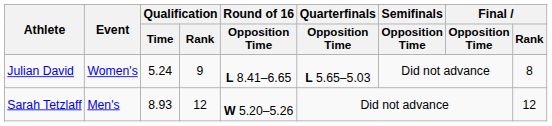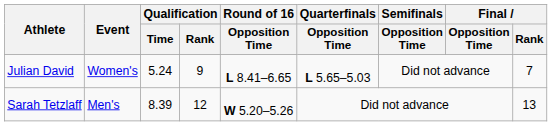 <table class=wikitable style=font-size:90%;text-align:center>
 <tr>
 <th rowspan=2>Athlete</th>
 <th rowspan=2>Event</th>
 <th colspan=2>Qualification</th>
 <th>Round of 16</th>
 <th>Quarterfinals</th>
 <th>Semifinals</th>
 <th colspan=2>Final / </th>
 </tr>
 <tr style=font-size:95%>
 <th>Time</th>
 <th>Rank</th>
 <th>Opposition<br>Time</th>
 <th>Opposition<br>Time</th>
 <th>Opposition<br>Time</th>
 <th>Opposition<br>Time</th>
 <th>Rank</th>
 </tr>
 <tr>
 <td align=left><a href='#'>Julian David</a></td>
 <td align=left><a href='#'>Women's</a></td>
 <td>5.24</td>
 <td>9</td>
 <td><br><strong>L</strong> 8.41–6.65</td>
 <td><br><strong>L</strong> 5.65–5.03</td>
 <td colspan=2>Did not advance</td>
-<td>8</td>
+<td>7</td>
 </tr>
 <tr>
 <td align=left><a href='#'>Sarah Tetzlaff</a></td>
 <td align=left><a href='#'>Men's</a></td>
-<td>8.93</td>
+<td>8.39</td>
 <td>12</td>
 <td><br><strong>W</strong> 5.20–5.26</td>
 <td colspan=3>Did not advance</td>
-<td>12</td>
+<td>13</td>
 </tr>
 </table>
